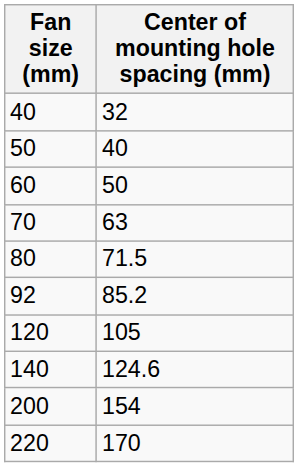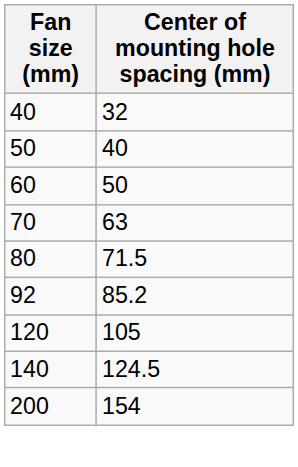 <table class="wikitable floatright" style="width: 200px;">
 <tr>
 <th>Fan size (mm)</th>
 <th>Center of mounting hole spacing (mm)</th>
 </tr>
 <tr>
 <td>40</td>
 <td>32</td>
 </tr>
 <tr>
 <td>50</td>
 <td>40</td>
 </tr>
 <tr>
 <td>60</td>
 <td>50</td>
 </tr>
 <tr>
 <td>70</td>
 <td>63</td>
 </tr>
 <tr>
 <td>80</td>
 <td>71.5</td>
 </tr>
 <tr>
 <td>92</td>
 <td>85.2</td>
 </tr>
 <tr>
 <td>120</td>
 <td>105</td>
 </tr>
 <tr>
 <td>140</td>
-<td>124.6</td>
+<td>124.5</td>
 </tr>
 <tr>
 <td>200</td>
 <td>154</td>
 </tr>
-<tr>
-<td>220</td>
-<td>170</td>
-</tr>
 </table>
